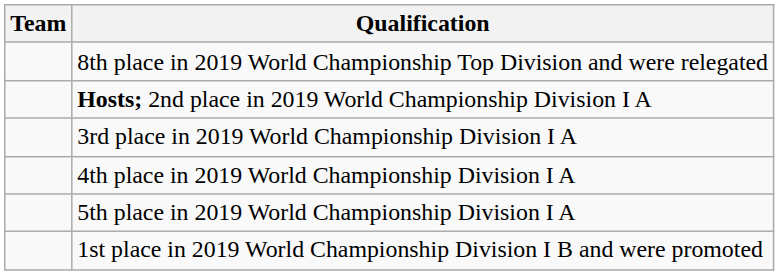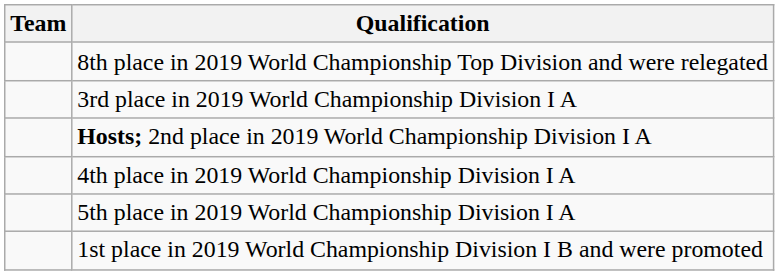 <table class="wikitable">
 <tr>
 <th>Team</th>
 <th>Qualification</th>
 </tr>
 <tr>
 <td></td>
 <td>8th place in 2019 World Championship Top Division and were relegated</td>
 </tr>
 <tr>
 <td></td>
-<td><strong>Hosts;</strong> 2nd place in 2019 World Championship Division I A</td>
+<td>3rd place in 2019 World Championship Division I A</td>
 </tr>
 <tr>
 <td></td>
-<td>3rd place in 2019 World Championship Division I A</td>
+<td><strong>Hosts;</strong> 2nd place in 2019 World Championship Division I A</td>
 </tr>
 <tr>
 <td></td>
 <td>4th place in 2019 World Championship Division I A</td>
 </tr>
 <tr>
 <td></td>
 <td>5th place in 2019 World Championship Division I A</td>
 </tr>
 <tr>
 <td></td>
 <td>1st place in 2019 World Championship Division I B and were promoted</td>
 </tr>
 </table>
